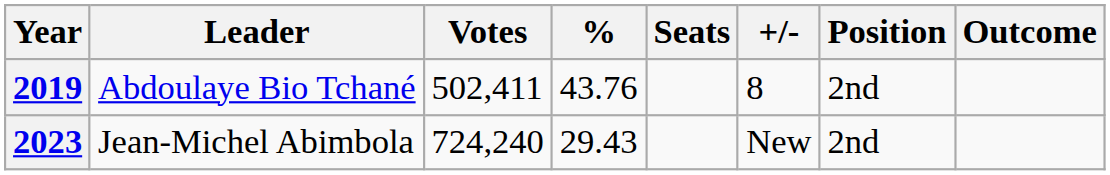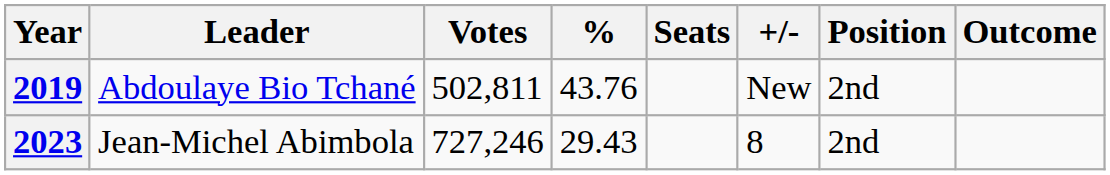 <table class=wikitable>
 <tr>
 <th>Year</th>
 <th>Leader</th>
 <th>Votes</th>
 <th>%</th>
 <th>Seats</th>
 <th>+/-</th>
 <th>Position</th>
 <th>Outcome</th>
 </tr>
 <tr>
 <th><a href='#'>2019</a></th>
 <td><a href='#'>Abdoulaye Bio Tchané</a></td>
-<td>502,411</td>
+<td>502,811</td>
 <td>43.76</td>
 <td></td>
-<td> 8</td>
+<td>New</td>
 <td>2nd</td>
 <td></td>
 </tr>
 <tr>
 <th><a href='#'>2023</a></th>
 <td>Jean-Michel Abimbola</td>
-<td>724,240</td>
+<td>727,246</td>
 <td>29.43</td>
 <td></td>
-<td>New</td>
+<td> 8</td>
 <td> 2nd</td>
 <td></td>
 </tr>
 </table>
